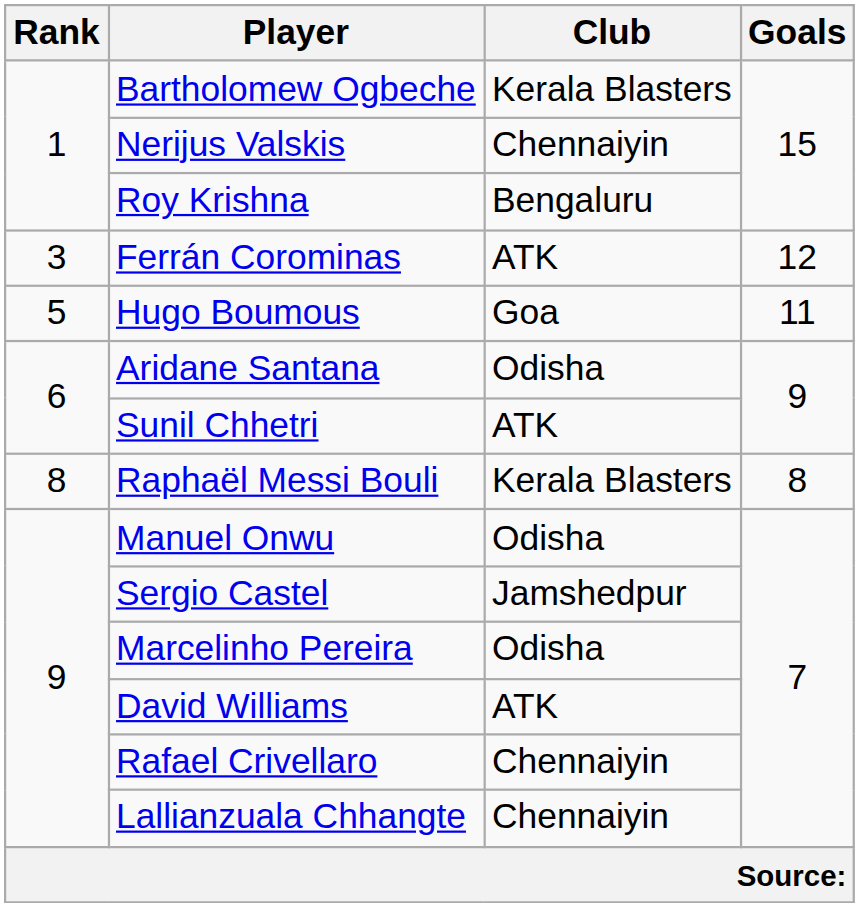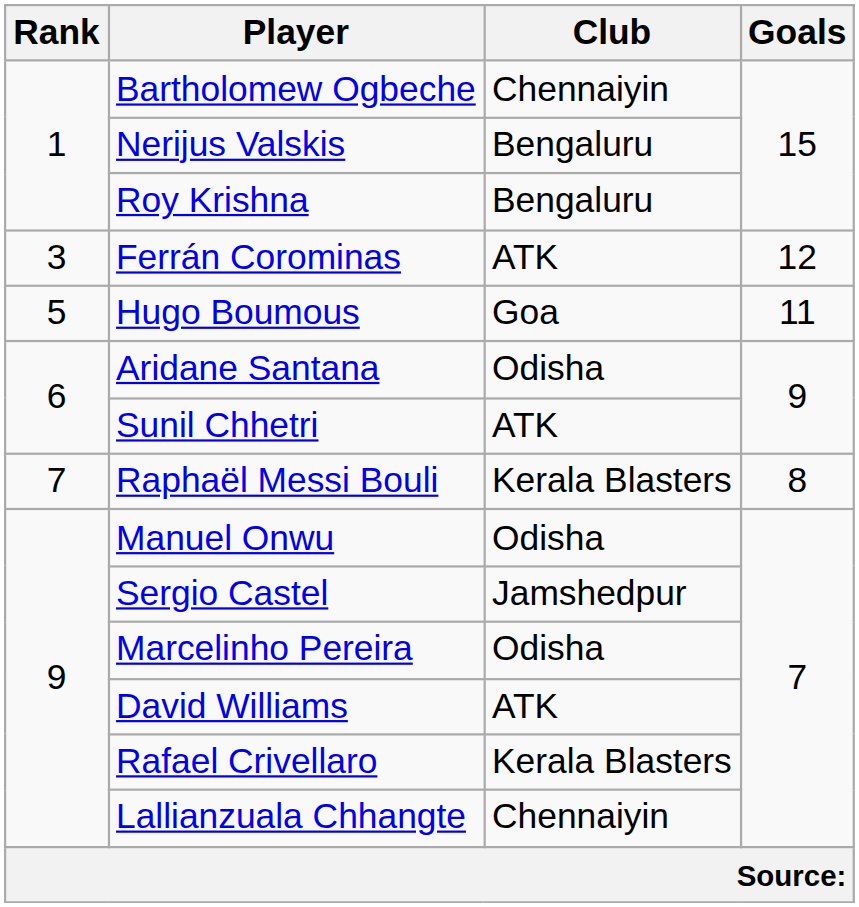 <table class="wikitable" style="text-align:center">
 <tr>
 <th>Rank</th>
 <th>Player</th>
 <th>Club</th>
 <th>Goals</th>
 </tr>
 <tr>
 <td rowspan="3">1</td>
 <td align="left"> <a href='#'>Bartholomew Ogbeche</a></td>
-<td align="left">Kerala Blasters</td>
+<td align="left">Chennaiyin</td>
 <td rowspan="3">15</td>
 </tr>
 <tr>
 <td align="left"> <a href='#'>Nerijus Valskis</a></td>
-<td align="left">Chennaiyin</td>
+<td align="left">Bengaluru</td>
 </tr>
 <tr>
 <td align="left"> <a href='#'>Roy Krishna</a></td>
 <td align="left">Bengaluru</td>
 </tr>
 <tr>
 <td>3</td>
 <td align="left"> <a href='#'>Ferrán Corominas</a></td>
 <td align="left">ATK</td>
 <td>12</td>
 </tr>
 <tr>
 <td>5</td>
 <td align="left"> <a href='#'>Hugo Boumous</a></td>
 <td align="left">Goa</td>
 <td>11</td>
 </tr>
 <tr>
 <td rowspan="2">6</td>
 <td align="left"> <a href='#'>Aridane Santana</a></td>
 <td align="left">Odisha</td>
 <td rowspan="2">9</td>
 </tr>
 <tr>
 <td align="left"> <a href='#'>Sunil Chhetri</a></td>
 <td align="left">ATK</td>
 </tr>
 <tr>
-<td>8</td>
+<td>7</td>
 <td align="left"> <a href='#'>Raphaël Messi Bouli</a></td>
 <td align="left">Kerala Blasters</td>
 <td>8</td>
 </tr>
 <tr>
 <td rowspan="6">9</td>
 <td align="left"> <a href='#'>Manuel Onwu</a></td>
 <td align="left">Odisha</td>
 <td rowspan="6">7</td>
 </tr>
 <tr>
 <td align="left"> <a href='#'>Sergio Castel</a></td>
 <td align="left">Jamshedpur</td>
 </tr>
 <tr>
 <td align="left"> <a href='#'>Marcelinho Pereira</a></td>
 <td align="left">Odisha</td>
 </tr>
 <tr>
 <td align="left"> <a href='#'>David Williams</a></td>
 <td align="left">ATK</td>
 </tr>
 <tr>
 <td align="left"> <a href='#'>Rafael Crivellaro</a></td>
-<td align="left">Chennaiyin</td>
+<td align="left">Kerala Blasters</td>
 </tr>
 <tr>
 <td align="left"> <a href='#'>Lallianzuala Chhangte</a></td>
 <td align="left">Chennaiyin</td>
 </tr>
 <tr>
 <th colspan="4" style="text-align:right;"><small>Source:</small></th>
 </tr>
 </table>
